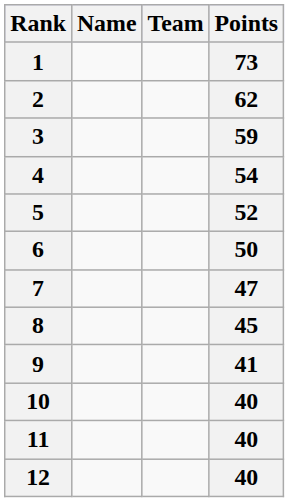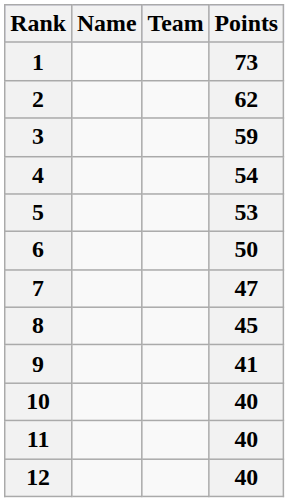 <table class="wikitable">
 <tr style="background:#ccccff;">
 <th>Rank</th>
 <th>Name</th>
 <th>Team</th>
 <th>Points</th>
 </tr>
 <tr>
 <th>1</th>
 <td></td>
 <td></td>
 <th>73</th>
 </tr>
 <tr>
 <th>2</th>
 <td></td>
 <td></td>
 <th>62</th>
 </tr>
 <tr>
 <th>3</th>
 <td></td>
 <td></td>
 <th>59</th>
 </tr>
 <tr>
 <th>4</th>
 <td></td>
 <td></td>
 <th>54</th>
 </tr>
 <tr>
 <th>5</th>
 <td></td>
 <td></td>
-<th>52</th>
+<th>53</th>
 </tr>
 <tr>
 <th>6</th>
 <td></td>
 <td></td>
 <th>50</th>
 </tr>
 <tr>
 <th>7</th>
 <td></td>
 <td></td>
 <th>47</th>
 </tr>
 <tr>
 <th>8</th>
 <td></td>
 <td></td>
 <th>45</th>
 </tr>
 <tr>
 <th>9</th>
 <td></td>
 <td></td>
 <th>41</th>
 </tr>
 <tr>
 <th>10</th>
 <td></td>
 <td></td>
 <th>40</th>
 </tr>
 <tr>
 <th>11</th>
 <td></td>
 <td></td>
 <th>40</th>
 </tr>
 <tr>
 <th>12</th>
 <td></td>
 <td></td>
 <th>40</th>
 </tr>
 </table>
